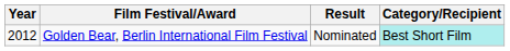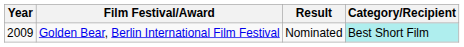 <table class=wikitable>
 <tr>
 <th>Year</th>
 <th>Film Festival/Award</th>
 <th>Result</th>
 <th>Category/Recipient</th>
 </tr>
 <tr>
-<td>2012</td>
+<td>2009</td>
 <td><a href='#'>Golden Bear</a>, <a href='#'>Berlin International Film Festival</a></td>
 <td>Nominated</td>
 <td style="background: paleturquoise;">Best Short Film</td>
 </tr>
 </table>
